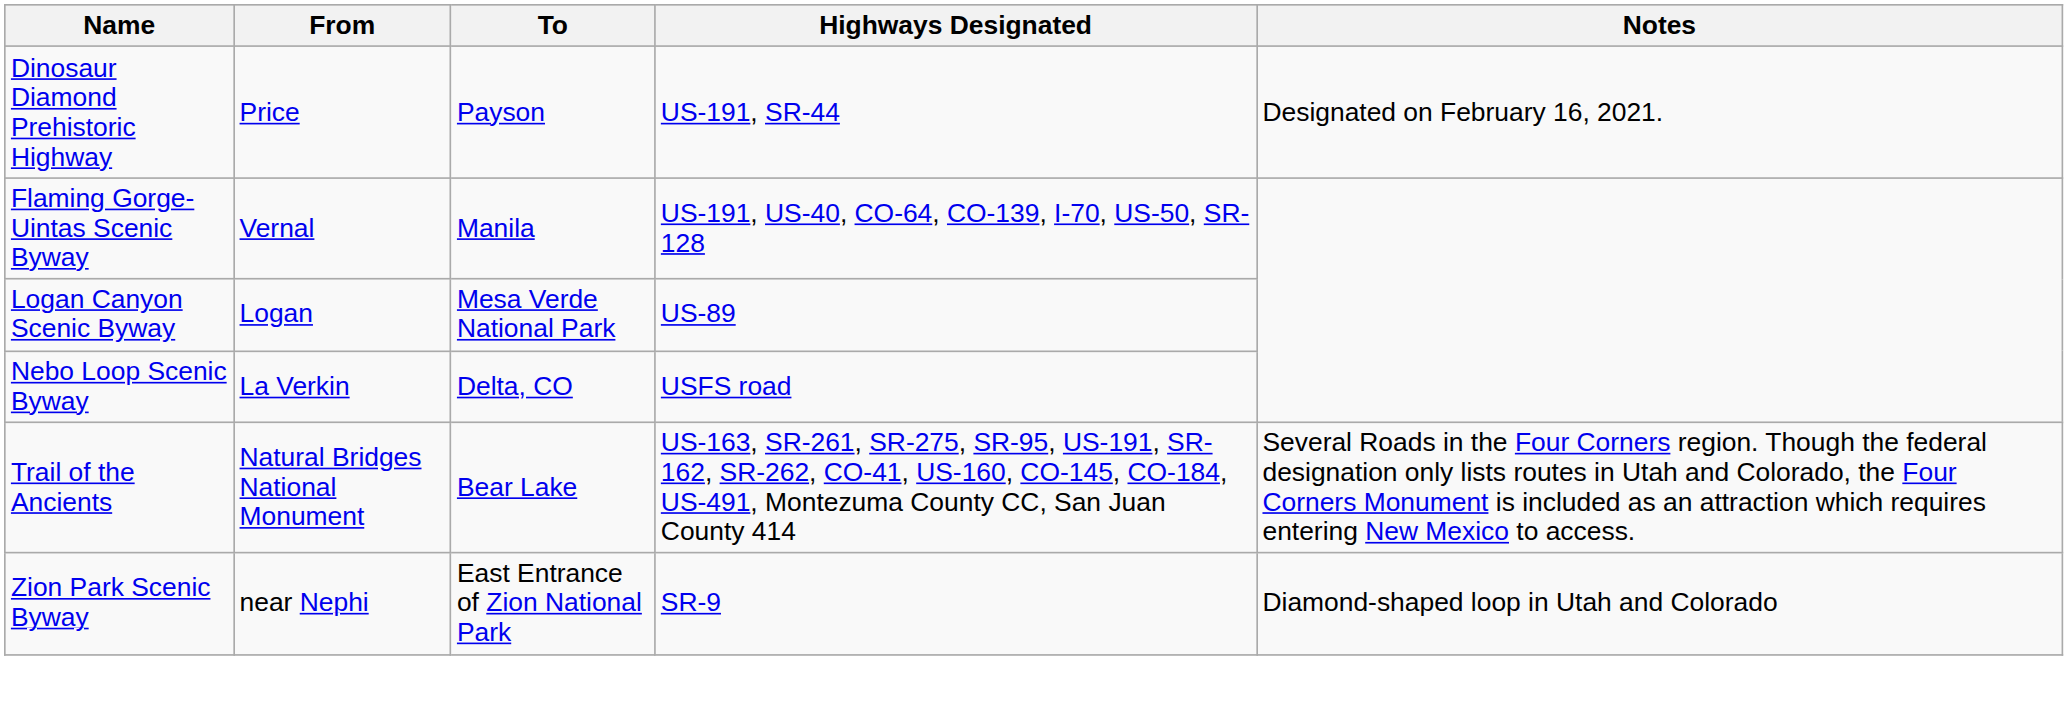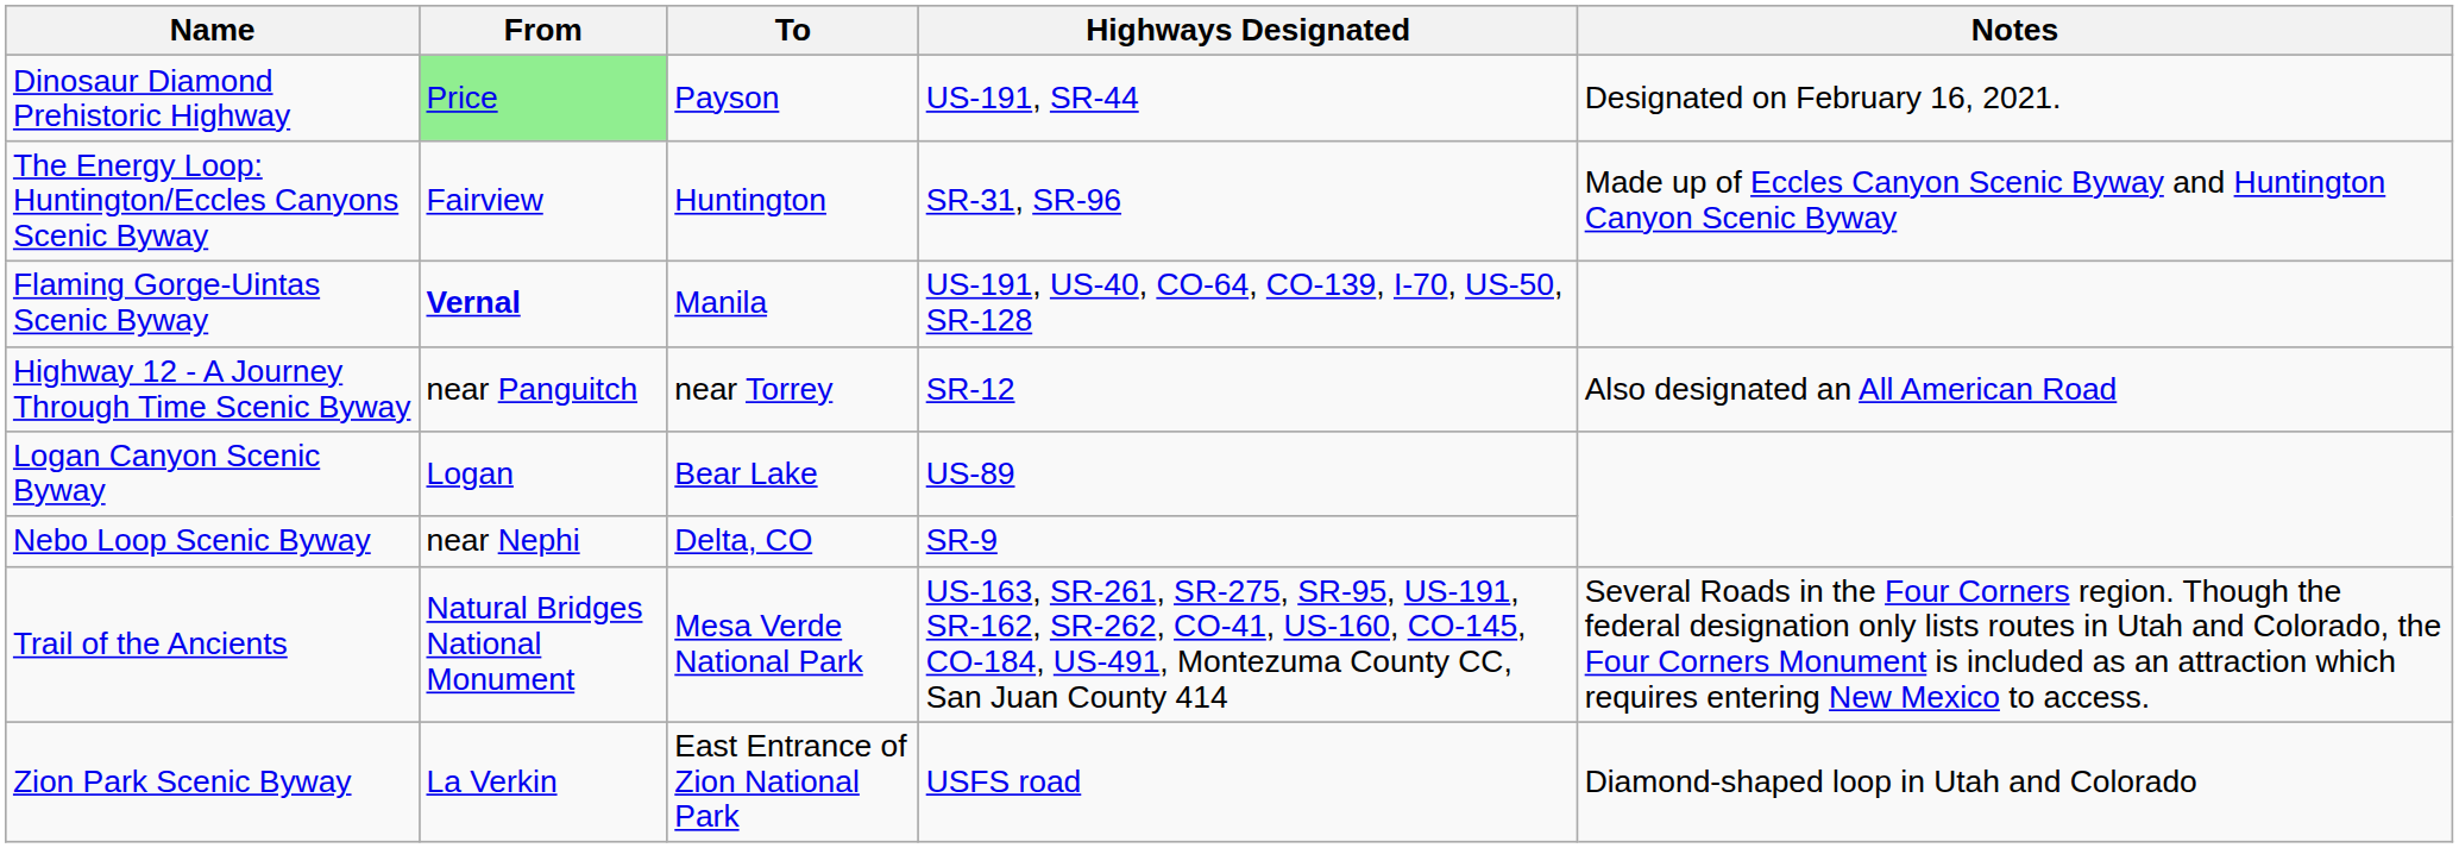 <table class=wikitable>
 <tr>
 <th>Name</th>
 <th>From</th>
 <th>To</th>
 <th>Highways Designated</th>
 <th>Notes</th>
 </tr>
 <tr>
 <td><a href='#'>Dinosaur Diamond Prehistoric Highway</a></td>
-<td><a href='#'>Price</a></td>
+<td style="background: lightgreen;"><a href='#'>Price</a></td>
 <td><a href='#'>Payson</a></td>
 <td><a href='#'>US-191</a>, <a href='#'>SR-44</a></td>
 <td>Designated on February 16, 2021.</td>
 </tr>
 <tr>
+<td><a href='#'>The Energy Loop: Huntington/Eccles Canyons Scenic Byway</a></td>
+<td><a href='#'>Fairview</a></td>
+<td><a href='#'>Huntington</a></td>
+<td><a href='#'>SR-31</a>, <a href='#'>SR-96</a></td>
+<td>Made up of <a href='#'>Eccles Canyon Scenic Byway</a> and <a href='#'>Huntington Canyon Scenic Byway</a></td>
+</tr>
+<tr>
 <td><a href='#'>Flaming Gorge-Uintas Scenic Byway</a></td>
-<td><a href='#'>Vernal</a></td>
+<td><strong><a href='#'>Vernal</a></strong></td>
 <td><a href='#'>Manila</a></td>
 <td><a href='#'>US-191</a>, <a href='#'>US-40</a>, <a href='#'>CO-64</a>, <a href='#'>CO-139</a>, <a href='#'>I-70</a>, <a href='#'>US-50</a>, <a href='#'>SR-128</a></td>
 </tr>
 <tr>
+<td><a href='#'>Highway 12 - A Journey Through Time Scenic Byway</a></td>
+<td>near <a href='#'>Panguitch</a></td>
+<td>near <a href='#'>Torrey</a></td>
+<td><a href='#'>SR-12</a></td>
+<td>Also designated an <a href='#'>All American Road</a></td>
+</tr>
+<tr>
 <td><a href='#'>Logan Canyon Scenic Byway</a></td>
 <td><a href='#'>Logan</a></td>
-<td><a href='#'>Mesa Verde National Park</a></td>
+<td><a href='#'>Bear Lake</a></td>
 <td><a href='#'>US-89</a></td>
 </tr>
 <tr>
 <td><a href='#'>Nebo Loop Scenic Byway</a></td>
-<td><a href='#'>La Verkin</a></td>
+<td>near <a href='#'>Nephi</a></td>
 <td><a href='#'>Delta, CO</a></td>
-<td><a href='#'>USFS road</a></td>
+<td><a href='#'>SR-9</a></td>
 </tr>
 <tr>
 <td><a href='#'>Trail of the Ancients</a></td>
 <td><a href='#'>Natural Bridges National Monument</a></td>
-<td><a href='#'>Bear Lake</a></td>
+<td><a href='#'>Mesa Verde National Park</a></td>
 <td><a href='#'>US-163</a>, <a href='#'>SR-261</a>, <a href='#'>SR-275</a>, <a href='#'>SR-95</a>, <a href='#'>US-191</a>, <a href='#'>SR-162</a>, <a href='#'>SR-262</a>, <a href='#'>CO-41</a>, <a href='#'>US-160</a>, <a href='#'>CO-145</a>, <a href='#'>CO-184</a>, <a href='#'>US-491</a>, Montezuma County CC, San Juan County 414</td>
 <td>Several Roads in the <a href='#'>Four Corners</a> region. Though the federal designation only lists routes in Utah and Colorado, the <a href='#'>Four Corners Monument</a> is included as an attraction which requires entering <a href='#'>New Mexico</a> to access.</td>
 </tr>
 <tr>
 <td><a href='#'>Zion Park Scenic Byway</a></td>
-<td>near <a href='#'>Nephi</a></td>
+<td><a href='#'>La Verkin</a></td>
 <td>East Entrance of <a href='#'>Zion National Park</a></td>
-<td><a href='#'>SR-9</a></td>
+<td><a href='#'>USFS road</a></td>
 <td>Diamond-shaped loop in Utah and Colorado</td>
 </tr>
 </table>
